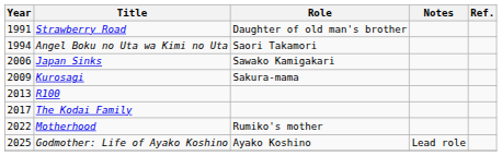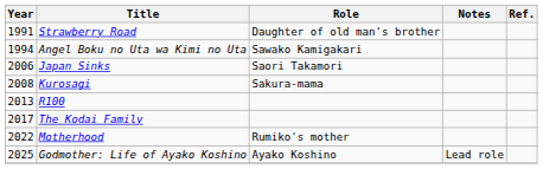 <table class="wikitable">
 <tr>
 <th>Year</th>
 <th>Title</th>
 <th>Role</th>
 <th>Notes</th>
 <th>Ref.</th>
 </tr>
 <tr>
 <td>1991</td>
 <td><em><a href='#'>Strawberry Road</a></em></td>
 <td>Daughter of old man's brother</td>
 <td></td>
 <td></td>
 </tr>
 <tr>
 <td>1994</td>
 <td><em>Angel Boku no Uta wa Kimi no Uta</em></td>
-<td>Saori Takamori</td>
+<td>Sawako Kamigakari</td>
 <td></td>
 <td></td>
 </tr>
 <tr>
 <td>2006</td>
 <td><em><a href='#'>Japan Sinks</a></em></td>
-<td>Sawako Kamigakari</td>
+<td>Saori Takamori</td>
 <td></td>
 <td></td>
 </tr>
 <tr>
-<td>2009</td>
+<td>2008</td>
 <td><em><a href='#'>Kurosagi</a></em></td>
 <td>Sakura-mama</td>
 <td></td>
 <td></td>
 </tr>
 <tr>
 <td>2013</td>
 <td><em><a href='#'>R100</a></em></td>
 <td></td>
 <td></td>
 <td></td>
 </tr>
 <tr>
 <td>2017</td>
 <td><em><a href='#'>The Kodai Family</a></em></td>
 <td></td>
 <td></td>
 <td></td>
 </tr>
 <tr>
 <td>2022</td>
 <td><em><a href='#'>Motherhood</a></em></td>
 <td>Rumiko's mother</td>
 <td></td>
 <td></td>
 </tr>
 <tr>
 <td>2025</td>
 <td><em>Godmother: Life of Ayako Koshino</em></td>
 <td>Ayako Koshino</td>
 <td>Lead role</td>
 <td></td>
 </tr>
 <tr>
 </tr>
 </table>
